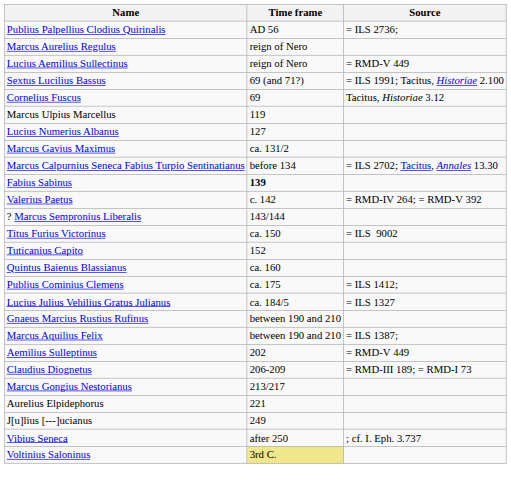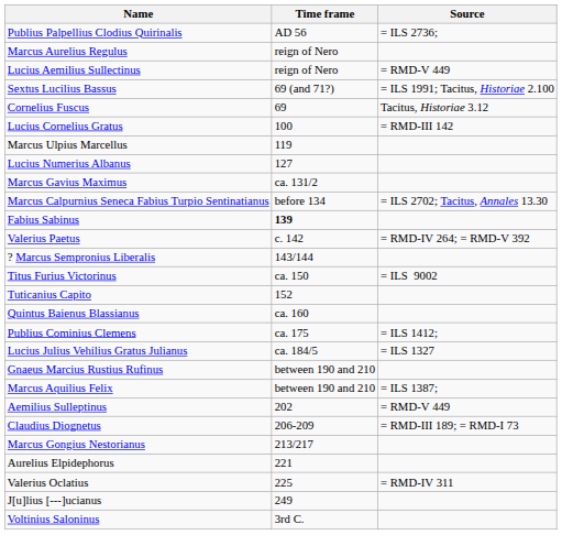 <table class="wikitable sortable">
 <tr style="vertical-align: top;">
 <th>Name</th>
 <th>Time frame</th>
 <th>Source</th>
 </tr>
 <tr>
 <td><a href='#'>Publius Palpellius Clodius Quirinalis</a></td>
 <td>AD 56</td>
 <td> = ILS 2736; </td>
 </tr>
 <tr>
 <td><a href='#'>Marcus Aurelius Regulus</a></td>
 <td>reign of Nero</td>
 <td></td>
 </tr>
 <tr>
 <td><a href='#'>Lucius Aemilius Sullectinus</a></td>
 <td>reign of Nero</td>
 <td> = RMD-V 449</td>
 </tr>
 <tr>
 <td><a href='#'>Sextus Lucilius Bassus</a></td>
 <td>69 (and 71?)</td>
 <td> = ILS 1991; Tacitus, <em><a href='#'>Historiae</a></em> 2.100</td>
 </tr>
 <tr>
 <td><a href='#'>Cornelius Fuscus</a></td>
 <td>69</td>
 <td>Tacitus, <em>Historiae</em> 3.12</td>
+</tr>
+<tr>
+<td><a href='#'>Lucius Cornelius Gratus</a></td>
+<td>100</td>
+<td> = RMD-III 142</td>
 </tr>
 <tr>
 <td>Marcus Ulpius Marcellus</td>
 <td>119</td>
 <td></td>
 </tr>
 <tr>
 <td><a href='#'>Lucius Numerius Albanus</a></td>
 <td>127</td>
 <td></td>
 </tr>
 <tr>
 <td><a href='#'>Marcus Gavius Maximus</a></td>
 <td>ca. 131/2</td>
 <td></td>
 </tr>
 <tr>
 <td><a href='#'>Marcus Calpurnius Seneca Fabius Turpio Sentinatianus</a></td>
 <td>before 134</td>
 <td> = ILS 2702; <a href='#'>Tacitus</a>, <em><a href='#'>Annales</a></em> 13.30</td>
 </tr>
 <tr>
 <td><a href='#'>Fabius Sabinus</a></td>
 <td><strong>139</strong></td>
 <td></td>
 </tr>
 <tr>
 <td><a href='#'>Valerius Paetus</a></td>
 <td>c. 142</td>
 <td> = RMD-IV 264;  = RMD-V 392</td>
 </tr>
 <tr>
 <td>? <a href='#'>Marcus Sempronius Liberalis</a></td>
 <td>143/144</td>
 <td></td>
 </tr>
 <tr>
 <td><a href='#'>Titus Furius Victorinus</a></td>
 <td>ca. 150</td>
 <td> = ILS  9002</td>
 </tr>
 <tr>
 <td><a href='#'>Tuticanius Capito</a></td>
 <td>152</td>
 <td></td>
 </tr>
 <tr>
 <td><a href='#'>Quintus Baienus Blassianus</a></td>
 <td>ca. 160</td>
 <td></td>
 </tr>
 <tr>
 <td><a href='#'>Publius Cominius Clemens</a></td>
 <td>ca. 175</td>
 <td> = ILS 1412; </td>
 </tr>
 <tr>
 <td><a href='#'>Lucius Julius Vehilius Gratus Julianus</a></td>
 <td>ca. 184/5</td>
 <td> = ILS 1327</td>
 </tr>
 <tr>
 <td><a href='#'>Gnaeus Marcius Rustius Rufinus</a></td>
 <td>between 190 and 210</td>
 <td></td>
 </tr>
 <tr>
 <td><a href='#'>Marcus Aquilius Felix</a></td>
 <td>between 190 and 210</td>
 <td> = ILS 1387; </td>
 </tr>
 <tr>
 <td><a href='#'>Aemilius Sulleptinus</a></td>
 <td>202</td>
 <td> = RMD-V 449</td>
 </tr>
 <tr>
 <td><a href='#'>Claudius Diognetus</a></td>
 <td>206-209</td>
 <td> = RMD-III 189;  = RMD-I 73</td>
 </tr>
 <tr>
 <td><a href='#'>Marcus Gongius Nestorianus</a></td>
 <td>213/217</td>
 <td></td>
 </tr>
 <tr>
 <td>Aurelius Elpidephorus</td>
 <td>221</td>
 <td></td>
 </tr>
 <tr>
+<td>Valerius Oclatius</td>
+<td>225</td>
+<td> = RMD-IV 311</td>
+</tr>
+<tr>
 <td>J[u]lius [---]ucianus</td>
 <td>249</td>
 <td></td>
 </tr>
 <tr>
-<td><a href='#'>Vibius Seneca</a></td>
-<td>after 250</td>
-<td>; cf. I. Eph. 3.737</td>
-</tr>
-<tr>
 <td><a href='#'>Voltinius Saloninus</a></td>
-<td style="background: khaki;">3rd C.</td>
+<td>3rd C.</td>
 <td></td>
 </tr>
 </table>
